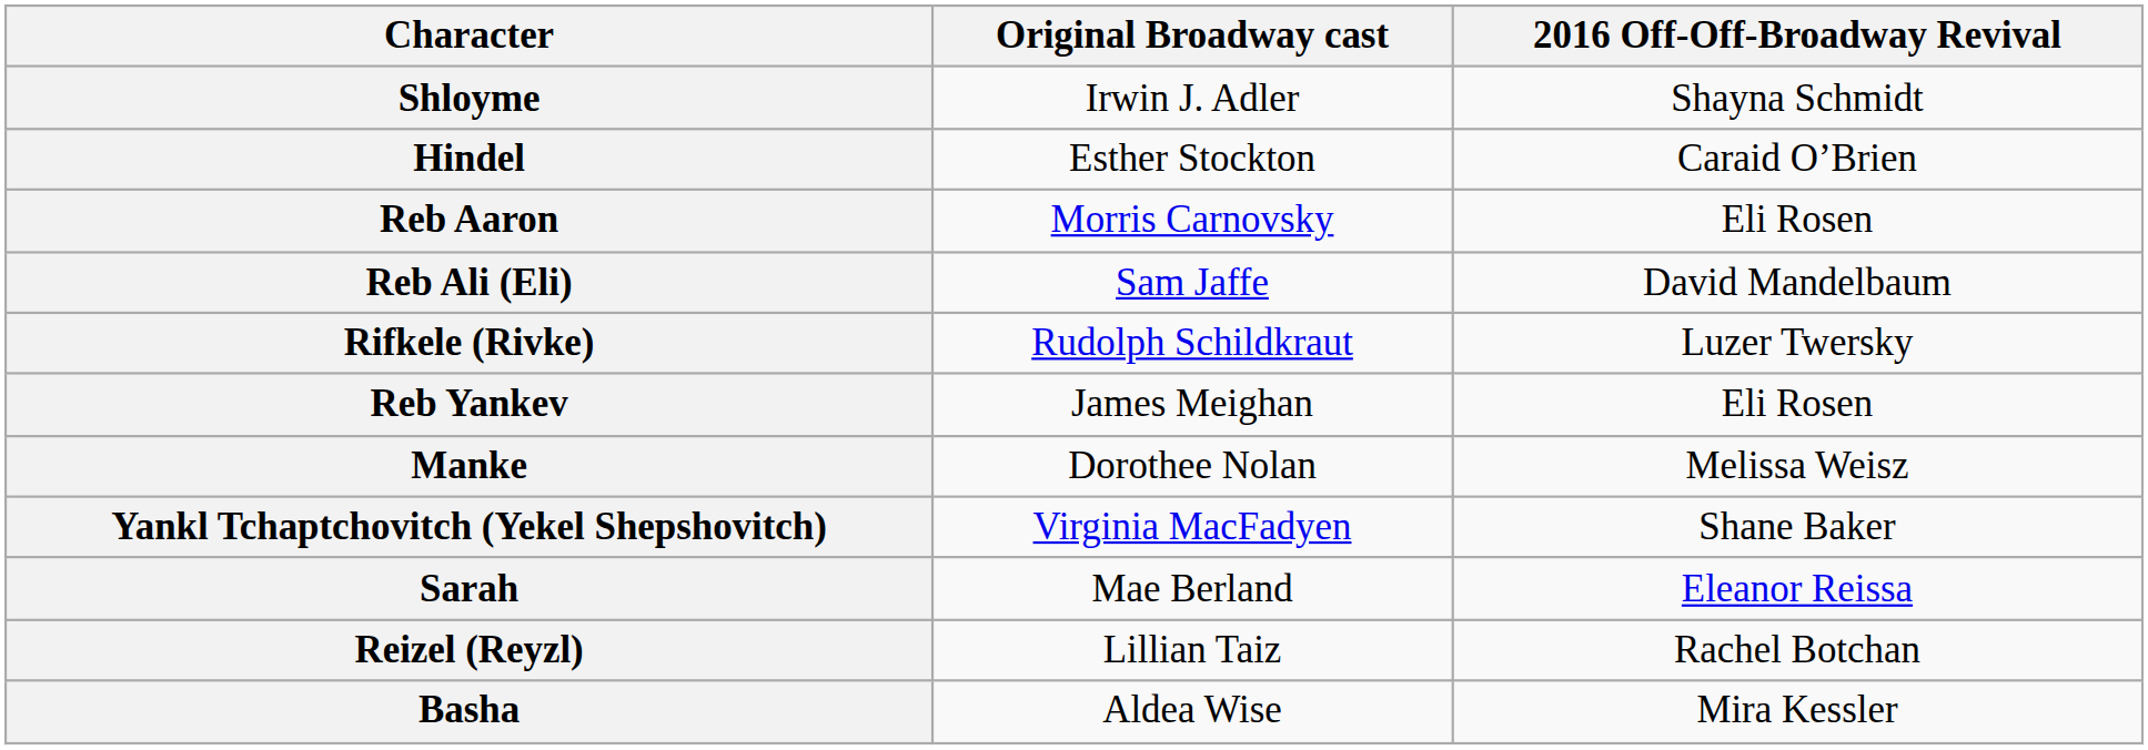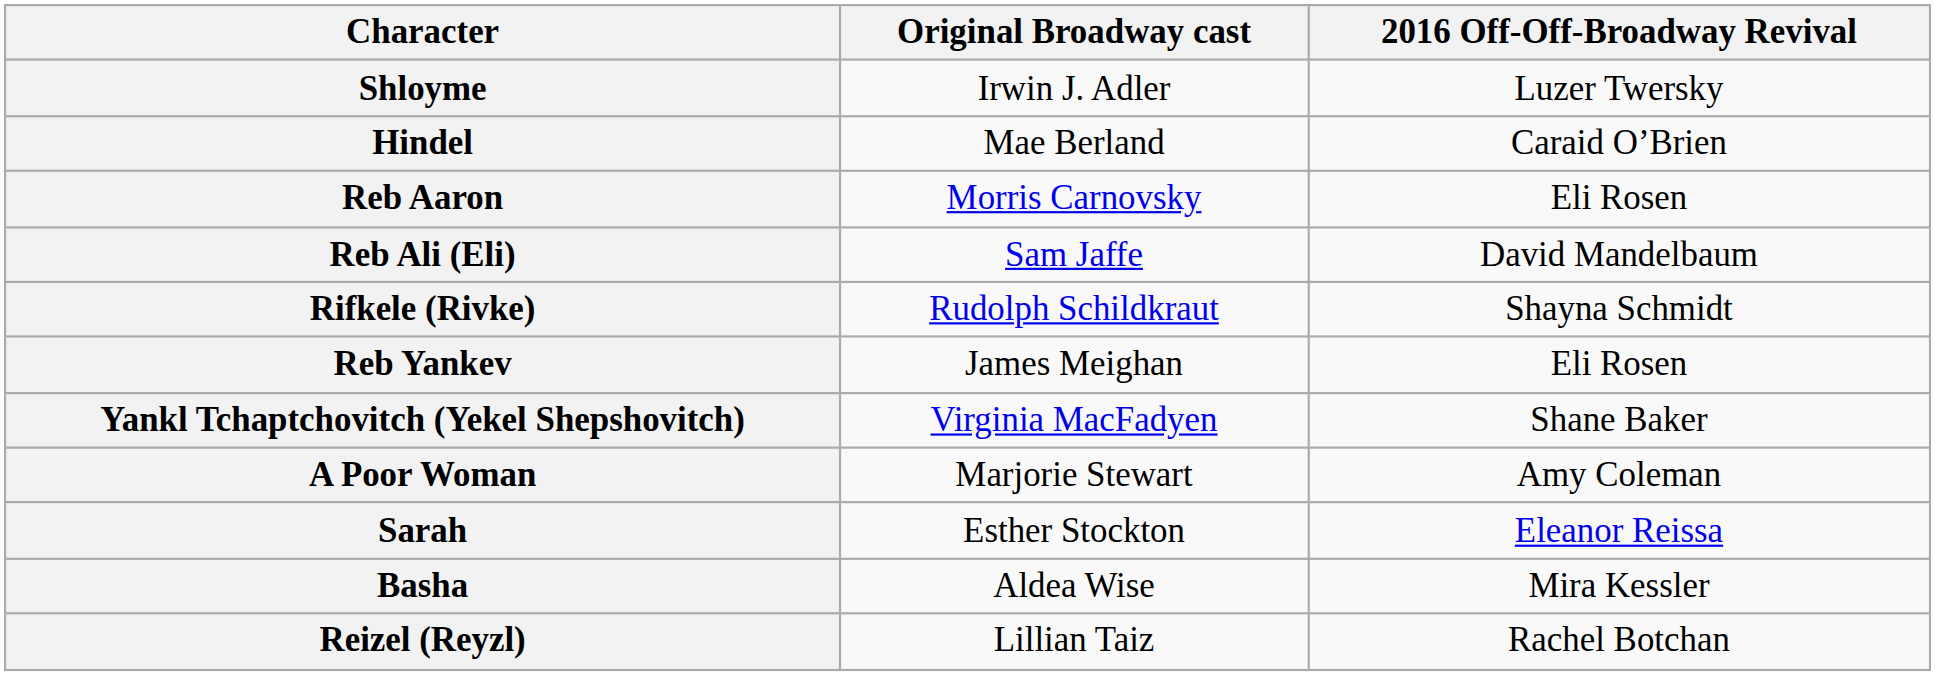 <table class="wikitable" style="width:100%; text-align:center;">
 <tr>
 <th>Character</th>
 <th>Original Broadway cast</th>
 <th>2016 Off-Off-Broadway Revival</th>
 </tr>
 <tr>
 <th>Shloyme</th>
 <td align="center">Irwin J. Adler</td>
-<td>Shayna Schmidt</td>
+<td>Luzer Twersky</td>
 </tr>
 <tr>
 <th>Hindel</th>
-<td>Esther Stockton</td>
+<td>Mae Berland</td>
 <td>Caraid O’Brien</td>
 </tr>
 <tr>
 <th>Reb Aaron</th>
 <td align="center"><a href='#'>Morris Carnovsky</a></td>
 <td>Eli Rosen</td>
 </tr>
 <tr>
 <th>Reb Ali (Eli)</th>
 <td><a href='#'>Sam Jaffe</a></td>
 <td>David Mandelbaum</td>
 </tr>
 <tr>
 <th>Rifkele (Rivke)</th>
 <td align="center"><a href='#'>Rudolph Schildkraut</a></td>
-<td>Luzer Twersky</td>
+<td>Shayna Schmidt</td>
 </tr>
 <tr>
 <th>Reb Yankev</th>
 <td>James Meighan</td>
 <td>Eli Rosen</td>
 </tr>
 <tr>
-<th>Manke</th>
-<td align="center">Dorothee Nolan</td>
-<td>Melissa Weisz</td>
-</tr>
-<tr>
 <th><strong>Yankl Tchaptchovitch (Yekel Shepshovitch)</strong></th>
 <td align="center"><a href='#'>Virginia MacFadyen</a></td>
 <td>Shane Baker</td>
 </tr>
 <tr>
+<th>A Poor Woman</th>
+<td align="center">Marjorie Stewart</td>
+<td>Amy Coleman</td>
+</tr>
+<tr>
 <th>Sarah</th>
-<td>Mae Berland</td>
+<td>Esther Stockton</td>
 <td><a href='#'>Eleanor Reissa</a></td>
+</tr>
+<tr>
+<th>Basha</th>
+<td>Aldea Wise</td>
+<td>Mira Kessler</td>
 </tr>
 <tr>
 <th>Reizel (Reyzl)</th>
 <td>Lillian Taiz</td>
 <td>Rachel Botchan</td>
 </tr>
-<tr>
-<th>Basha</th>
-<td>Aldea Wise</td>
-<td>Mira Kessler</td>
-</tr>
 </table>
